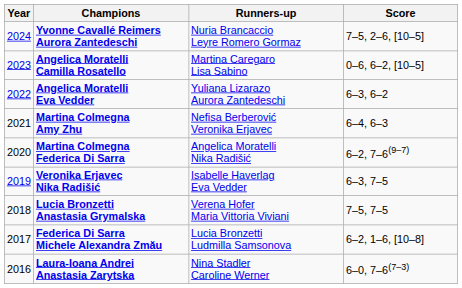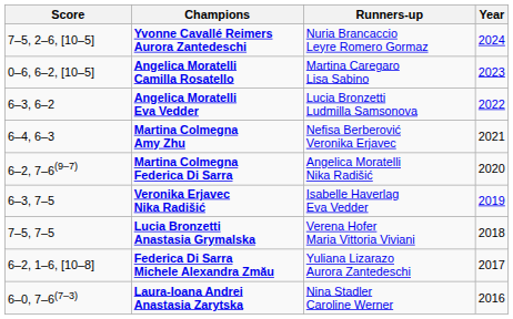 <table class="wikitable" style="font-size:90%">
 <tr>
-<th>Year</th>
+<th width="145">Score</th>
 <th width="200">Champions</th>
 <th width="200">Runners-up</th>
-<th width="145">Score</th>
+<th>Year</th>
 </tr>
 <tr>
-<td><a href='#'>2024</a></td>
+<td>7–5, 2–6, [10–5]</td>
 <td> <strong><a href='#'>Yvonne Cavallé Reimers</a></strong> <br>  <strong><a href='#'>Aurora Zantedeschi</a></strong></td>
 <td> <a href='#'>Nuria Brancaccio</a> <br>  <a href='#'>Leyre Romero Gormaz</a></td>
-<td>7–5, 2–6, [10–5]</td>
+<td><a href='#'>2024</a></td>
 </tr>
 <tr>
-<td><a href='#'>2023</a></td>
+<td>0–6, 6–2, [10–5]</td>
 <td> <strong><a href='#'>Angelica Moratelli</a></strong> <br>  <strong><a href='#'>Camilla Rosatello</a></strong></td>
 <td> <a href='#'>Martina Caregaro</a> <br>  <a href='#'>Lisa Sabino</a></td>
-<td>0–6, 6–2, [10–5]</td>
+<td><a href='#'>2023</a></td>
 </tr>
 <tr>
+<td>6–3, 6–2</td>
+<td> <strong><a href='#'>Angelica Moratelli</a></strong> <br>  <strong><a href='#'>Eva Vedder</a></strong></td>
+<td> <a href='#'>Lucia Bronzetti</a> <br>  <a href='#'>Ludmilla Samsonova</a></td>
 <td><a href='#'>2022</a></td>
-<td> <strong><a href='#'>Angelica Moratelli</a></strong> <br>  <strong><a href='#'>Eva Vedder</a></strong></td>
-<td> <a href='#'>Yuliana Lizarazo</a> <br>  <a href='#'>Aurora Zantedeschi</a></td>
-<td>6–3, 6–2</td>
 </tr>
 <tr>
-<td>2021</td>
+<td>6–4, 6–3</td>
 <td> <strong><a href='#'>Martina Colmegna</a></strong> <br>  <strong><a href='#'>Amy Zhu</a></strong></td>
 <td> <a href='#'>Nefisa Berberović</a> <br>  <a href='#'>Veronika Erjavec</a></td>
-<td>6–4, 6–3</td>
+<td>2021</td>
 </tr>
 <tr>
-<td>2020</td>
+<td>6–2, 7–6<sup>(9–7)</sup></td>
 <td> <strong><a href='#'>Martina Colmegna</a></strong> <br>  <strong><a href='#'>Federica Di Sarra</a></strong></td>
 <td> <a href='#'>Angelica Moratelli</a> <br>  <a href='#'>Nika Radišić</a></td>
-<td>6–2, 7–6<sup>(9–7)</sup></td>
+<td>2020</td>
 </tr>
 <tr>
-<td><a href='#'>2019</a></td>
+<td>6–3, 7–5</td>
 <td> <strong><a href='#'>Veronika Erjavec</a></strong> <br>  <strong><a href='#'>Nika Radišić</a></strong></td>
 <td> <a href='#'>Isabelle Haverlag</a> <br>  <a href='#'>Eva Vedder</a></td>
-<td>6–3, 7–5</td>
+<td><a href='#'>2019</a></td>
 </tr>
 <tr>
-<td>2018</td>
+<td>7–5, 7–5</td>
 <td> <strong><a href='#'>Lucia Bronzetti</a></strong> <br>  <strong><a href='#'>Anastasia Grymalska</a></strong></td>
 <td> <a href='#'>Verena Hofer</a> <br>  <a href='#'>Maria Vittoria Viviani</a></td>
-<td>7–5, 7–5</td>
+<td>2018</td>
 </tr>
 <tr>
+<td>6–2, 1–6, [10–8]</td>
+<td> <strong><a href='#'>Federica Di Sarra</a></strong> <br>  <strong><a href='#'>Michele Alexandra Zmău</a></strong></td>
+<td> <a href='#'>Yuliana Lizarazo</a> <br>  <a href='#'>Aurora Zantedeschi</a></td>
 <td>2017</td>
-<td> <strong><a href='#'>Federica Di Sarra</a></strong> <br>  <strong><a href='#'>Michele Alexandra Zmău</a></strong></td>
-<td> <a href='#'>Lucia Bronzetti</a> <br>  <a href='#'>Ludmilla Samsonova</a></td>
-<td>6–2, 1–6, [10–8]</td>
 </tr>
 <tr>
-<td>2016</td>
+<td>6–0, 7–6<sup>(7–3)</sup></td>
 <td> <strong><a href='#'>Laura-Ioana Andrei</a></strong> <br>  <strong><a href='#'>Anastasia Zarytska</a></strong></td>
 <td> <a href='#'>Nina Stadler</a> <br>  <a href='#'>Caroline Werner</a></td>
-<td>6–0, 7–6<sup>(7–3)</sup></td>
+<td>2016</td>
 </tr>
 </table>
